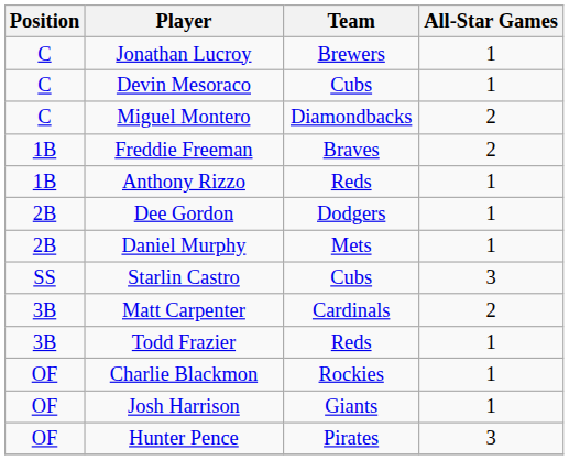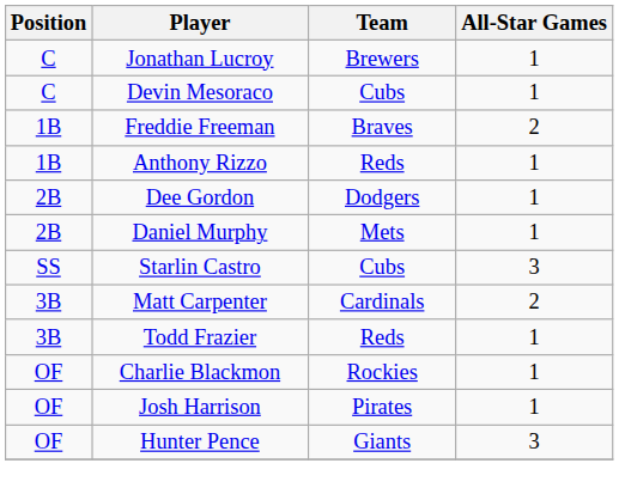 <table class="wikitable sortable" style="text-align:center;">
 <tr>
 <th>Position</th>
 <th style="width:150px;">Player</th>
 <th style="width:100px;">Team</th>
 <th>All-Star Games</th>
 </tr>
 <tr>
 <td><a href='#'>C</a></td>
 <td><a href='#'>Jonathan Lucroy</a></td>
 <td><a href='#'>Brewers</a></td>
 <td>1</td>
 </tr>
 <tr>
 <td><a href='#'>C</a></td>
 <td><a href='#'>Devin Mesoraco</a></td>
 <td><a href='#'>Cubs</a></td>
 <td>1</td>
-</tr>
-<tr>
-<td><a href='#'>C</a></td>
-<td><a href='#'>Miguel Montero</a></td>
-<td><a href='#'>Diamondbacks</a></td>
-<td>2</td>
 </tr>
 <tr>
 <td><a href='#'>1B</a></td>
 <td><a href='#'>Freddie Freeman</a></td>
 <td><a href='#'>Braves</a></td>
 <td>2</td>
 </tr>
 <tr>
 <td><a href='#'>1B</a></td>
 <td><a href='#'>Anthony Rizzo</a></td>
 <td><a href='#'>Reds</a></td>
 <td>1</td>
 </tr>
 <tr>
 <td><a href='#'>2B</a></td>
 <td><a href='#'>Dee Gordon</a></td>
 <td><a href='#'>Dodgers</a></td>
 <td>1</td>
 </tr>
 <tr>
 <td><a href='#'>2B</a></td>
 <td><a href='#'>Daniel Murphy</a></td>
 <td><a href='#'>Mets</a></td>
 <td>1</td>
 </tr>
 <tr>
 <td><a href='#'>SS</a></td>
 <td><a href='#'>Starlin Castro</a></td>
 <td><a href='#'>Cubs</a></td>
 <td>3</td>
 </tr>
 <tr>
 <td><a href='#'>3B</a></td>
 <td><a href='#'>Matt Carpenter</a></td>
 <td><a href='#'>Cardinals</a></td>
 <td>2</td>
 </tr>
 <tr>
 <td><a href='#'>3B</a></td>
 <td><a href='#'>Todd Frazier</a></td>
 <td><a href='#'>Reds</a></td>
 <td>1</td>
 </tr>
 <tr>
 <td><a href='#'>OF</a></td>
 <td><a href='#'>Charlie Blackmon</a></td>
 <td><a href='#'>Rockies</a></td>
 <td>1</td>
 </tr>
 <tr>
 <td><a href='#'>OF</a></td>
 <td><a href='#'>Josh Harrison</a></td>
-<td><a href='#'>Giants</a></td>
+<td><a href='#'>Pirates</a></td>
 <td>1</td>
 </tr>
 <tr>
 <td><a href='#'>OF</a></td>
 <td><a href='#'>Hunter Pence</a></td>
-<td><a href='#'>Pirates</a></td>
+<td><a href='#'>Giants</a></td>
 <td>3</td>
 </tr>
 <tr>
 </tr>
 </table>
